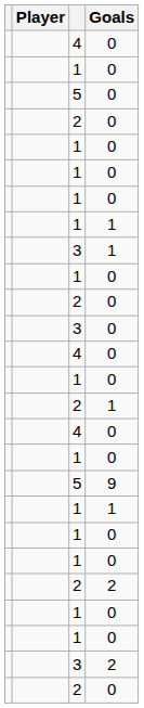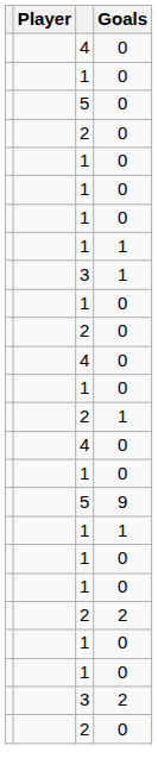 <table class="wikitable sortable" style="text-align:center;">
 <tr>
 <th></th>
 <th>Player</th>
 <th></th>
 <th>Goals</th>
 </tr>
 <tr>
 <td></td>
 <td align="left"></td>
 <td>4</td>
 <td>0</td>
 </tr>
 <tr>
 <td></td>
 <td align="left"></td>
 <td>1</td>
 <td>0</td>
 </tr>
 <tr>
 <td></td>
 <td align="left"></td>
 <td>5</td>
 <td>0</td>
 </tr>
 <tr>
 <td></td>
 <td align="left"></td>
 <td>2</td>
 <td>0</td>
 </tr>
 <tr>
 <td></td>
 <td align="left"></td>
 <td>1</td>
 <td>0</td>
 </tr>
 <tr>
 <td></td>
 <td align="left"></td>
 <td>1</td>
 <td>0</td>
 </tr>
 <tr>
 <td></td>
 <td align="left"></td>
 <td>1</td>
 <td>0</td>
 </tr>
 <tr>
 <td></td>
 <td align="left"></td>
 <td>1</td>
 <td>1</td>
 </tr>
 <tr>
 <td></td>
 <td align="left"></td>
 <td>3</td>
 <td>1</td>
 </tr>
 <tr>
 <td></td>
 <td align="left"></td>
 <td>1</td>
 <td>0</td>
 </tr>
 <tr>
 <td></td>
 <td align="left"></td>
 <td>2</td>
-<td>0</td>
-</tr>
-<tr>
-<td></td>
-<td align="left"></td>
-<td>3</td>
 <td>0</td>
 </tr>
 <tr>
 <td></td>
 <td align="left"></td>
 <td>4</td>
 <td>0</td>
 </tr>
 <tr>
 <td></td>
 <td align="left"></td>
 <td>1</td>
 <td>0</td>
 </tr>
 <tr>
 <td></td>
 <td align="left"></td>
 <td>2</td>
 <td>1</td>
 </tr>
 <tr>
 <td></td>
 <td align="left"></td>
 <td>4</td>
 <td>0</td>
 </tr>
 <tr>
 <td></td>
 <td align="left"></td>
 <td>1</td>
 <td>0</td>
 </tr>
 <tr>
 <td></td>
 <td align="left"></td>
 <td>5</td>
 <td>9</td>
 </tr>
 <tr>
 <td></td>
 <td align="left"></td>
 <td>1</td>
 <td>1</td>
 </tr>
 <tr>
 <td></td>
 <td align="left"></td>
 <td>1</td>
 <td>0</td>
 </tr>
 <tr>
 <td></td>
 <td align="left"></td>
 <td>1</td>
 <td>0</td>
 </tr>
 <tr>
 <td></td>
 <td align="left"></td>
 <td>2</td>
 <td>2</td>
 </tr>
 <tr>
 <td></td>
 <td align="left"></td>
 <td>1</td>
 <td>0</td>
 </tr>
 <tr>
 <td></td>
 <td align="left"></td>
 <td>1</td>
 <td>0</td>
 </tr>
 <tr>
 <td></td>
 <td align="left"></td>
 <td>3</td>
 <td>2</td>
 </tr>
 <tr>
 <td></td>
 <td align="left"></td>
 <td>2</td>
 <td>0</td>
 </tr>
 </table>
